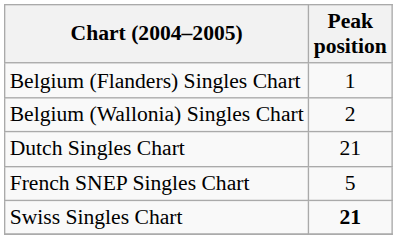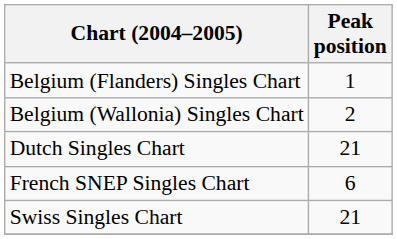 <table class="wikitable sortable">
 <tr>
 <th>Chart (2004–2005)</th>
 <th>Peak<br>position</th>
 </tr>
 <tr>
 <td>Belgium (Flanders) Singles Chart</td>
 <td align="center">1</td>
 </tr>
 <tr>
 <td>Belgium (Wallonia) Singles Chart</td>
 <td align="center">2</td>
 </tr>
 <tr>
 <td>Dutch Singles Chart</td>
 <td align="center">21</td>
 </tr>
 <tr>
 <td>French SNEP Singles Chart</td>
-<td align="center">5</td>
+<td align="center">6</td>
 </tr>
 <tr>
 <td>Swiss Singles Chart</td>
-<td align="center"><strong>21</strong></td>
+<td align="center">21</td>
 </tr>
 <tr>
 </tr>
 </table>
